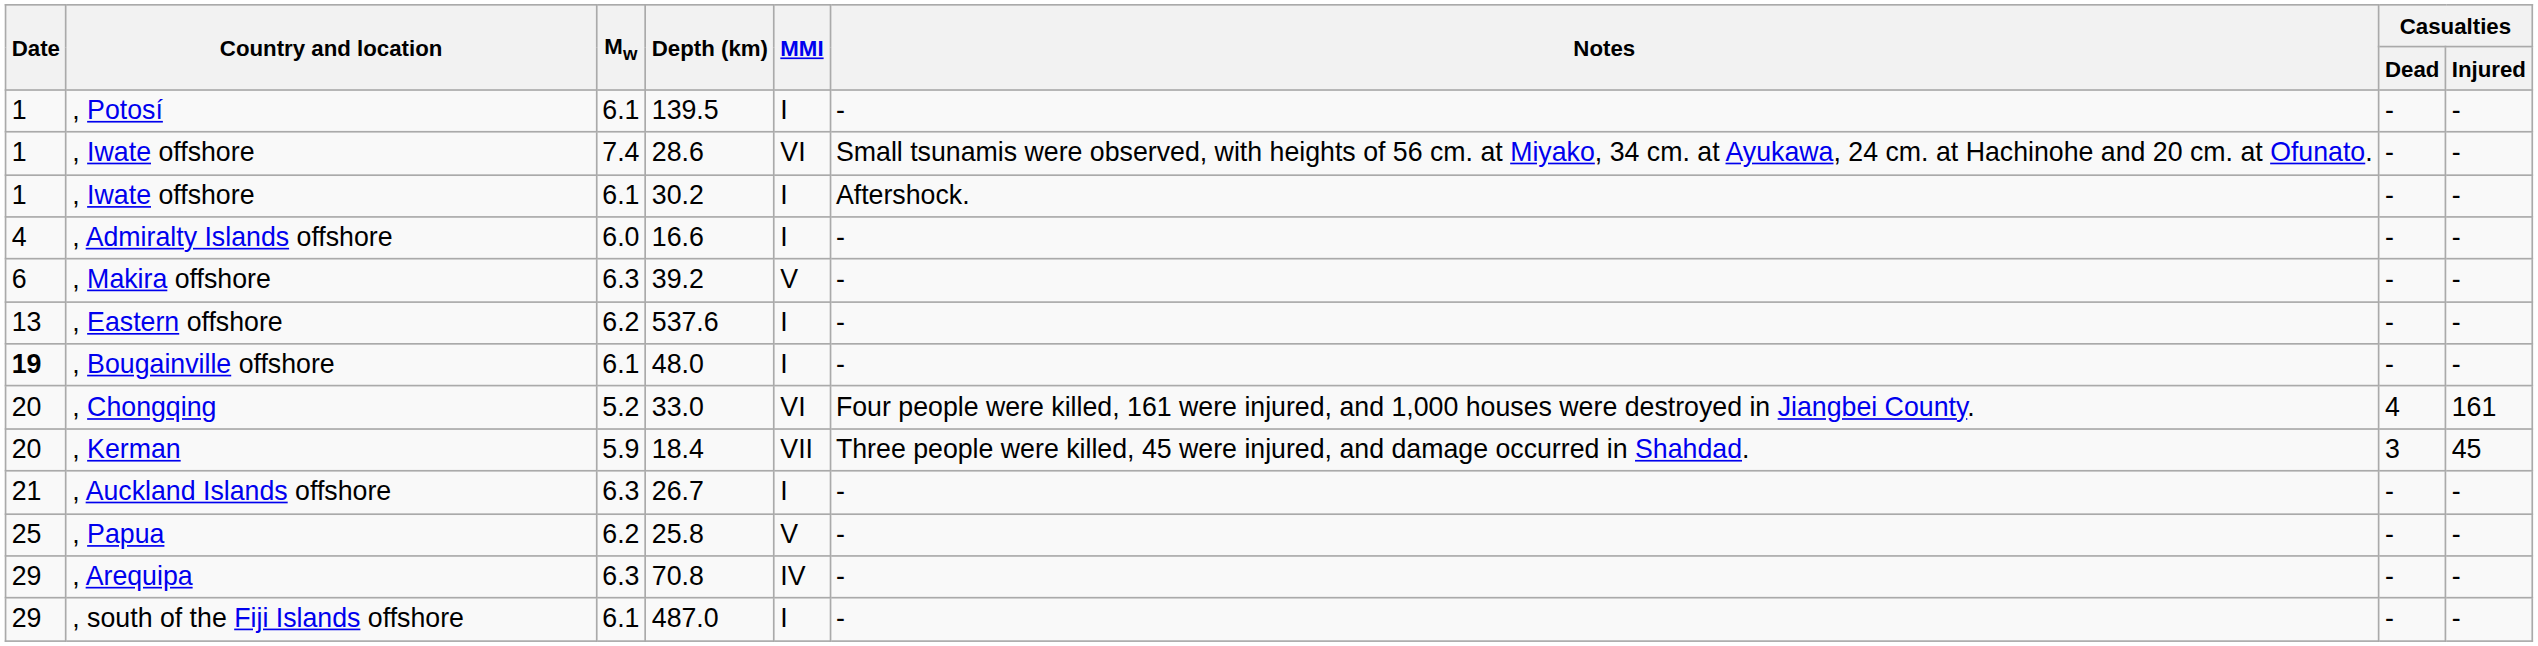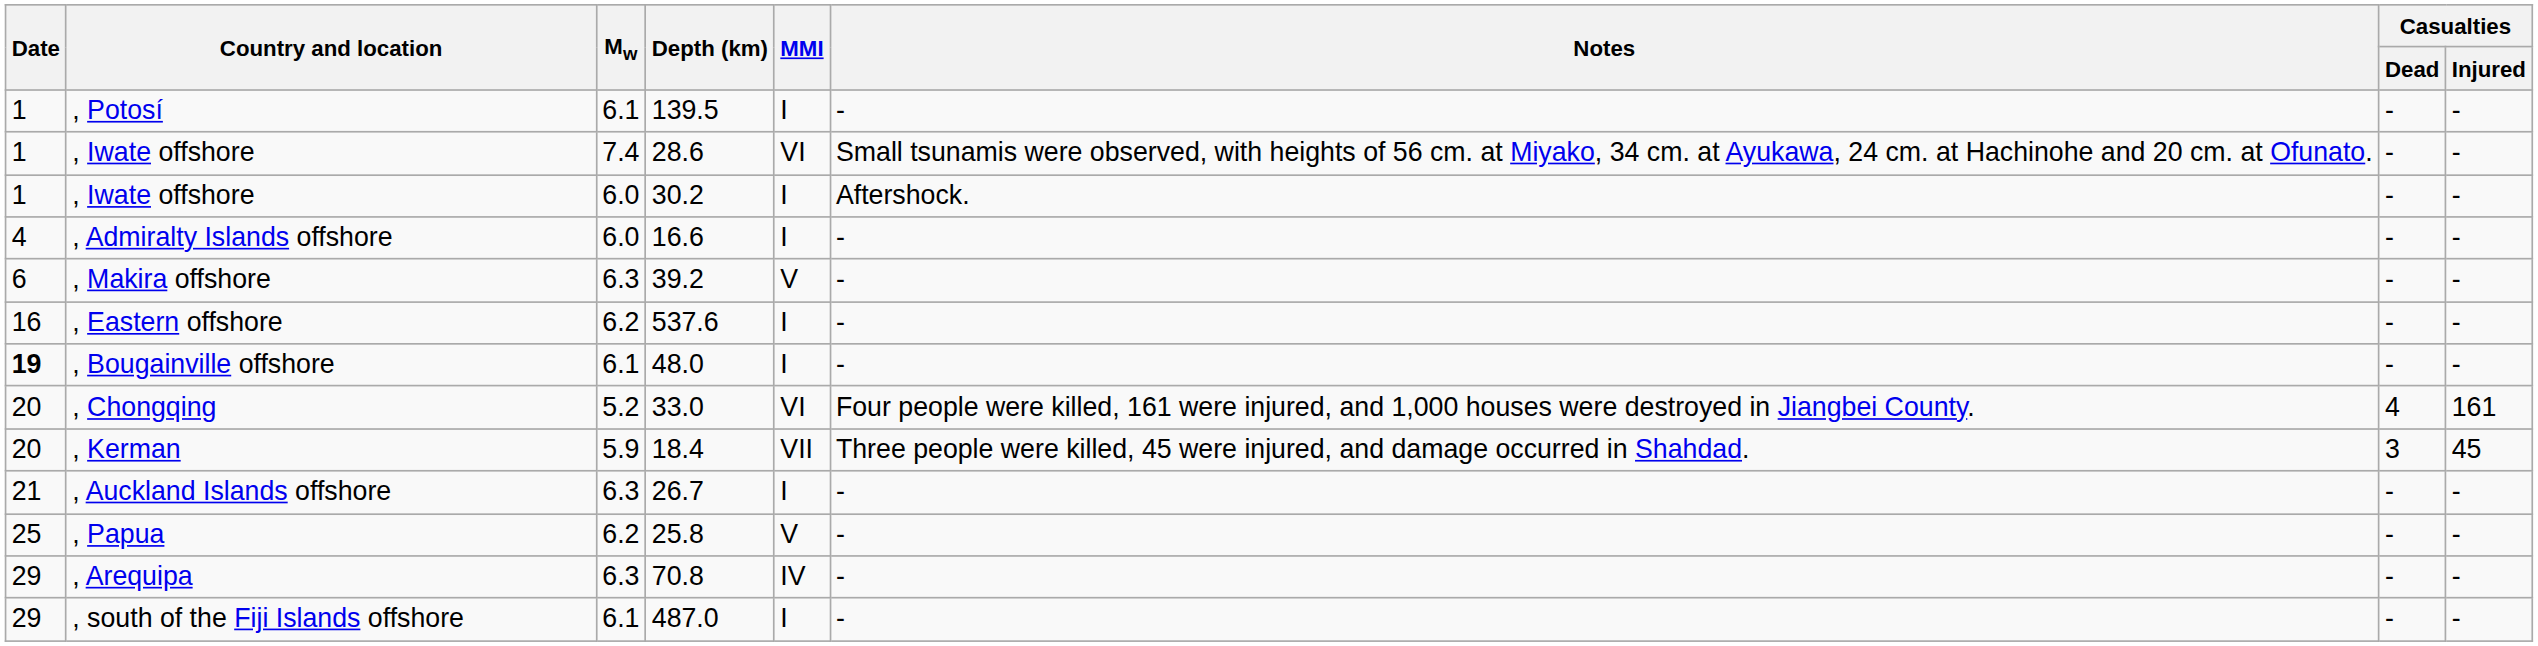 <table class="wikitable sortable" style="border:1px black; margin-left:1em;">
 <tr>
 <th rowspan="2"><small>Date</small></th>
 <th rowspan="2" style="width: 310px"><small>Country and location</small></th>
 <th rowspan="2"><small>M<sub>w</sub></small></th>
 <th rowspan="2"><small>Depth (km)</small></th>
 <th rowspan="2"><small><a href='#'>MMI</a></small></th>
 <th rowspan="2" class="unsortable"><small>Notes</small></th>
 <th colspan="2"><small>Casualties</small></th>
 </tr>
 <tr>
 <th><small>Dead</small></th>
 <th><small>Injured</small></th>
 </tr>
 <tr>
 <td>1</td>
 <td>, <a href='#'>Potosí</a></td>
 <td>6.1</td>
 <td>139.5</td>
 <td>I</td>
 <td>-</td>
 <td>-</td>
 <td>-</td>
 </tr>
 <tr>
 <td>1</td>
 <td>, <a href='#'>Iwate</a> offshore</td>
 <td>7.4</td>
 <td>28.6</td>
 <td>VI</td>
 <td>Small tsunamis were observed, with heights of 56 cm. at <a href='#'>Miyako</a>, 34 cm. at <a href='#'>Ayukawa</a>, 24 cm. at Hachinohe and 20 cm. at <a href='#'>Ofunato</a>.</td>
 <td>-</td>
 <td>-</td>
 </tr>
 <tr>
 <td>1</td>
 <td>, <a href='#'>Iwate</a> offshore</td>
-<td>6.1</td>
+<td>6.0</td>
 <td>30.2</td>
 <td>I</td>
 <td>Aftershock.</td>
 <td>-</td>
 <td>-</td>
 </tr>
 <tr>
 <td>4</td>
 <td>, <a href='#'>Admiralty Islands</a> offshore</td>
 <td>6.0</td>
 <td>16.6</td>
 <td>I</td>
 <td>-</td>
 <td>-</td>
 <td>-</td>
 </tr>
 <tr>
 <td>6</td>
 <td>, <a href='#'>Makira</a> offshore</td>
 <td>6.3</td>
 <td>39.2</td>
 <td>V</td>
 <td>-</td>
 <td>-</td>
 <td>-</td>
 </tr>
 <tr>
-<td>13</td>
+<td>16</td>
 <td>, <a href='#'>Eastern</a> offshore</td>
 <td>6.2</td>
 <td>537.6</td>
 <td>I</td>
 <td>-</td>
 <td>-</td>
 <td>-</td>
 </tr>
 <tr>
 <td><strong>19</strong></td>
 <td>, <a href='#'>Bougainville</a> offshore</td>
 <td>6.1</td>
 <td>48.0</td>
 <td>I</td>
 <td>-</td>
 <td>-</td>
 <td>-</td>
 </tr>
 <tr>
 <td>20</td>
 <td>, <a href='#'>Chongqing</a></td>
 <td>5.2</td>
 <td>33.0</td>
 <td>VI</td>
 <td>Four people were killed, 161 were injured, and 1,000 houses were destroyed in <a href='#'>Jiangbei County</a>.</td>
 <td>4</td>
 <td>161</td>
 </tr>
 <tr>
 <td>20</td>
 <td>, <a href='#'>Kerman</a></td>
 <td>5.9</td>
 <td>18.4</td>
 <td>VII</td>
 <td>Three people were killed, 45 were injured, and damage occurred in <a href='#'>Shahdad</a>.</td>
 <td>3</td>
 <td>45</td>
 </tr>
 <tr>
 <td>21</td>
 <td>, <a href='#'>Auckland Islands</a> offshore</td>
 <td>6.3</td>
 <td>26.7</td>
 <td>I</td>
 <td>-</td>
 <td>-</td>
 <td>-</td>
 </tr>
 <tr>
 <td>25</td>
 <td>, <a href='#'>Papua</a></td>
 <td>6.2</td>
 <td>25.8</td>
 <td>V</td>
 <td>-</td>
 <td>-</td>
 <td>-</td>
 </tr>
 <tr>
 <td>29</td>
 <td>, <a href='#'>Arequipa</a></td>
 <td>6.3</td>
 <td>70.8</td>
 <td>IV</td>
 <td>-</td>
 <td>-</td>
 <td>-</td>
 </tr>
 <tr>
 <td>29</td>
 <td>, south of the <a href='#'>Fiji Islands</a> offshore</td>
 <td>6.1</td>
 <td>487.0</td>
 <td>I</td>
 <td>-</td>
 <td>-</td>
 <td>-</td>
 </tr>
 <tr>
 </tr>
 </table>
